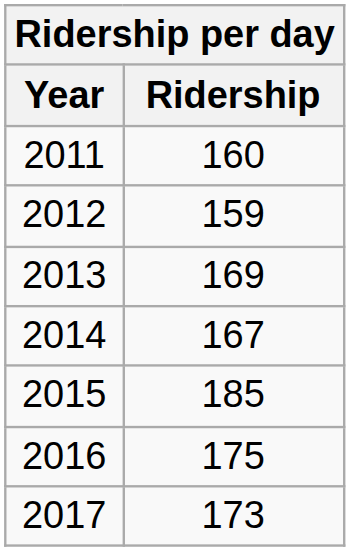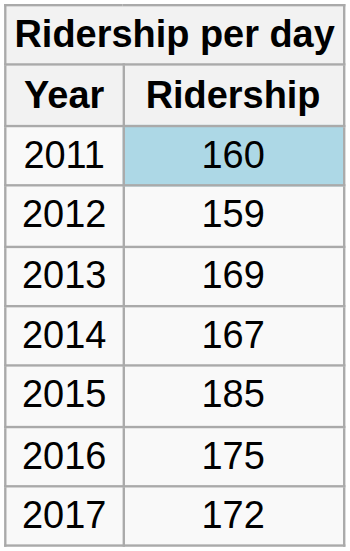 <table class="wikitable" style="margin: 1em 0.2em; text-align: center;">
 <tr>
 <th colspan="2">Ridership per day </th>
 </tr>
 <tr>
 <th>Year</th>
 <th>Ridership</th>
 </tr>
 <tr>
 <td>2011</td>
-<td>160</td>
+<td style="background: lightblue;">160</td>
 </tr>
 <tr>
 <td>2012</td>
 <td>159</td>
 </tr>
 <tr>
 <td>2013</td>
 <td>169</td>
 </tr>
 <tr>
 <td>2014</td>
 <td>167</td>
 </tr>
 <tr>
 <td>2015</td>
 <td>185</td>
 </tr>
 <tr>
 <td>2016</td>
 <td>175</td>
 </tr>
 <tr>
 <td>2017</td>
-<td>173</td>
+<td>172</td>
 </tr>
 </table>
